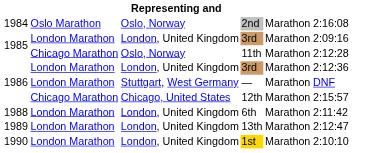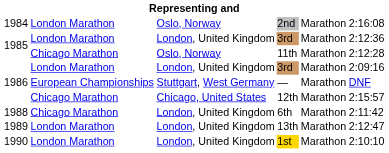 <table>
 <tr>
 <th colspan="6">Representing  and </th>
 </tr>
 <tr>
 <td>1984</td>
-<td><a href='#'>Oslo Marathon</a></td>
+<td><a href='#'>London Marathon</a></td>
 <td><a href='#'>Oslo, Norway</a></td>
 <td bgcolor="silver">2nd</td>
 <td>Marathon</td>
 <td>2:16:08</td>
 </tr>
 <tr>
 <td rowspan=2>1985</td>
 <td><a href='#'>London Marathon</a></td>
 <td><a href='#'>London</a>, United Kingdom</td>
 <td bgcolor="cc9966">3rd</td>
 <td>Marathon</td>
-<td>2:09:16</td>
+<td>2:12:36</td>
 </tr>
 <tr>
 <td><a href='#'>Chicago Marathon</a></td>
 <td><a href='#'>Oslo, Norway</a></td>
 <td>11th</td>
 <td>Marathon</td>
 <td>2:12:28</td>
 </tr>
 <tr>
 <td rowspan=3>1986</td>
 <td><a href='#'>London Marathon</a></td>
 <td><a href='#'>London</a>, United Kingdom</td>
 <td bgcolor="cc9966">3rd</td>
 <td>Marathon</td>
-<td>2:12:36</td>
+<td>2:09:16</td>
 </tr>
 <tr>
-<td><a href='#'>London Marathon</a></td>
+<td><a href='#'>European Championships</a></td>
 <td><a href='#'>Stuttgart</a>, <a href='#'>West Germany</a></td>
 <td>—</td>
 <td>Marathon</td>
 <td><a href='#'>DNF</a></td>
 </tr>
 <tr>
 <td><a href='#'>Chicago Marathon</a></td>
 <td><a href='#'>Chicago, United States</a></td>
 <td>12th</td>
 <td>Marathon</td>
 <td>2:15:57</td>
 </tr>
 <tr>
 <td>1988</td>
-<td><a href='#'>London Marathon</a></td>
+<td><a href='#'>Chicago Marathon</a></td>
 <td><a href='#'>London</a>, United Kingdom</td>
 <td>6th</td>
 <td>Marathon</td>
 <td>2:11:42</td>
 </tr>
 <tr>
 <td>1989</td>
 <td><a href='#'>London Marathon</a></td>
 <td><a href='#'>London</a>, United Kingdom</td>
 <td>13th</td>
 <td>Marathon</td>
 <td>2:12:47</td>
 </tr>
 <tr>
 <td>1990</td>
 <td><a href='#'>London Marathon</a></td>
 <td><a href='#'>London</a>, United Kingdom</td>
 <td bgcolor="gold">1st</td>
 <td>Marathon</td>
 <td>2:10:10</td>
 </tr>
 </table>
